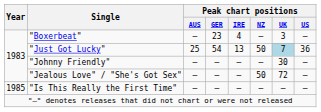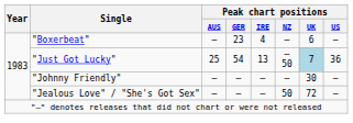 <table class="wikitable" style="text-align:center">
 <tr>
 <th rowspan="2">Year</th>
 <th rowspan="2">Single</th>
 <th colspan="6">Peak chart positions</th>
 </tr>
 <tr>
 <th width="30"><small><a href='#'>AUS</a></small><br></th>
 <th width="30"><small><a href='#'>GER</a></small><br></th>
 <th width="30"><small><a href='#'>IRE</a></small><br></th>
 <th width="30"><small><a href='#'>NZ</a></small><br></th>
 <th width="30"><small><a href='#'>UK</a></small><br></th>
 <th width="30"><small><a href='#'>US</a></small><br></th>
 </tr>
 <tr>
 <td rowspan="4">1983</td>
 <td align="left">"<a href='#'>Boxerbeat</a>"</td>
 <td>—</td>
 <td>23</td>
 <td>4</td>
 <td>—</td>
-<td>3</td>
+<td>6</td>
 <td>—</td>
 </tr>
 <tr>
 <td align="left">"<a href='#'>Just Got Lucky</a>"</td>
 <td>25</td>
 <td>54</td>
 <td>13</td>
-<td>50</td>
+<td>—<br>50</td>
 <td style="background: lightblue;">7</td>
 <td>36</td>
 </tr>
 <tr>
 <td align="left">"Johnny Friendly"</td>
 <td>—</td>
 <td>—</td>
 <td>—</td>
 <td>—</td>
 <td>30</td>
 <td>—</td>
 </tr>
 <tr>
 <td align="left">"Jealous Love" / "She's Got Sex"</td>
 <td>—</td>
 <td>—</td>
 <td>—</td>
 <td>50</td>
 <td>72</td>
 <td>—</td>
 </tr>
 <tr>
-<td>1985</td>
-<td align="left">"Is This Really the First Time"</td>
-<td>—</td>
-<td>—</td>
-<td>—</td>
-<td>—</td>
-<td>—</td>
-<td>—</td>
-</tr>
-<tr>
 <td colspan="8" style="font-size:9pt">"—" denotes releases that did not chart or were not released</td>
 </tr>
 </table>
